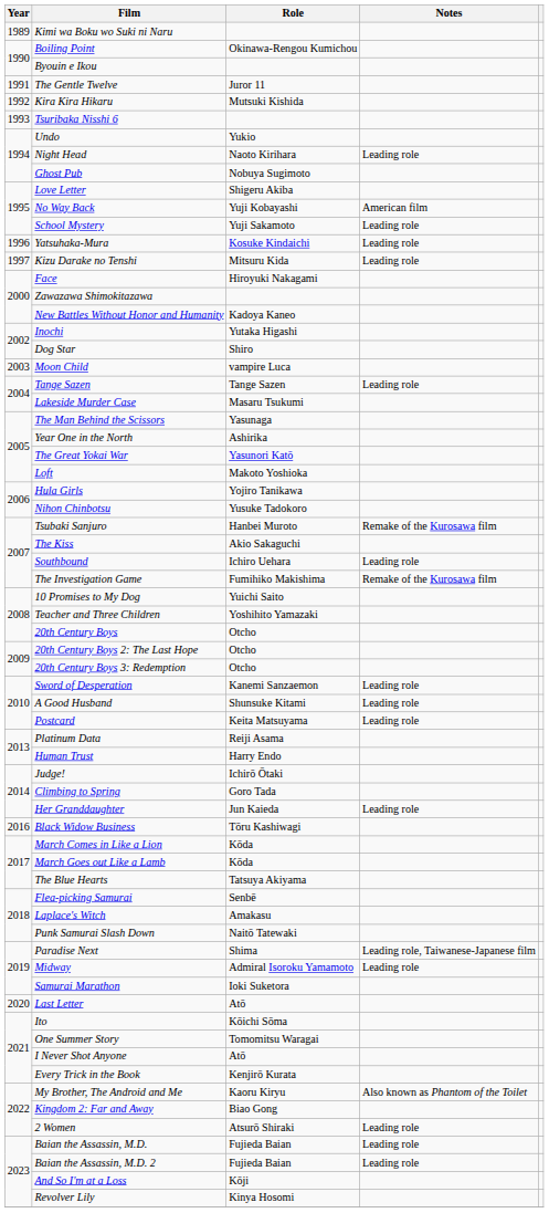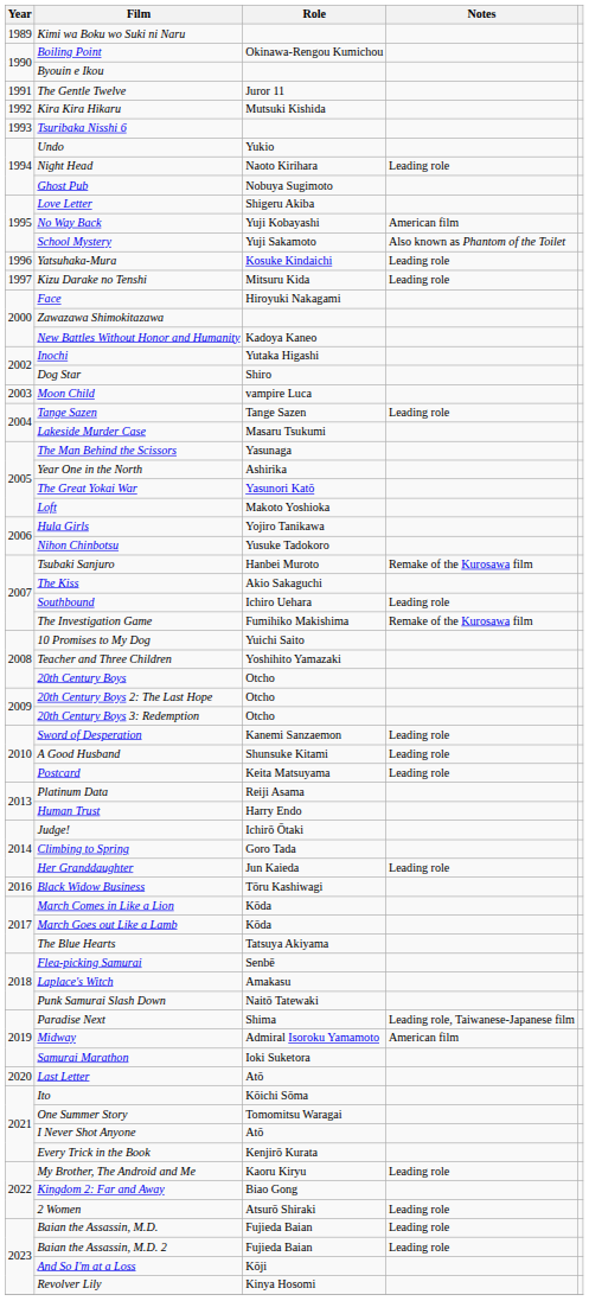 <table class="wikitable sortable plainrowheaders">
 <tr>
 <th>Year</th>
 <th>Film</th>
 <th>Role</th>
 <th class="unsortable">Notes</th>
 <th class="unsortable"></th>
 </tr>
 <tr>
 <td>1989</td>
 <td><em>Kimi wa Boku wo Suki ni Naru</em></td>
 <td></td>
 <td></td>
 <td></td>
 </tr>
 <tr>
 <td rowspan=2>1990</td>
 <td><em><a href='#'>Boiling Point</a></em></td>
 <td>Okinawa-Rengou Kumichou</td>
 <td></td>
 <td></td>
 </tr>
 <tr>
 <td><em>Byouin e Ikou</em></td>
 <td></td>
 <td></td>
 <td></td>
 </tr>
 <tr>
 <td>1991</td>
 <td><em>The Gentle Twelve</em></td>
 <td>Juror 11</td>
 <td></td>
 <td></td>
 </tr>
 <tr>
 <td>1992</td>
 <td><em>Kira Kira Hikaru</em></td>
 <td>Mutsuki Kishida</td>
 <td></td>
 <td></td>
 </tr>
 <tr>
 <td>1993</td>
 <td><em><a href='#'>Tsuribaka Nisshi 6</a></em></td>
 <td></td>
 <td></td>
 <td></td>
 </tr>
 <tr>
 <td rowspan=3>1994</td>
 <td><em>Undo</em></td>
 <td>Yukio</td>
 <td></td>
 <td></td>
 </tr>
 <tr>
 <td><em>Night Head</em></td>
 <td>Naoto Kirihara</td>
 <td>Leading role</td>
 <td></td>
 </tr>
 <tr>
 <td><em><a href='#'>Ghost Pub</a></em></td>
 <td>Nobuya Sugimoto</td>
 <td></td>
 <td></td>
 </tr>
 <tr>
 <td rowspan=3>1995</td>
 <td><em><a href='#'>Love Letter</a></em></td>
 <td>Shigeru Akiba</td>
 <td></td>
 <td></td>
 </tr>
 <tr>
 <td><em><a href='#'>No Way Back</a></em></td>
 <td>Yuji Kobayashi</td>
 <td>American film</td>
 <td></td>
 </tr>
 <tr>
 <td><em><a href='#'>School Mystery</a></em></td>
 <td>Yuji Sakamoto</td>
-<td>Leading role</td>
+<td>Also known as <em>Phantom of the Toilet</em></td>
 <td></td>
 </tr>
 <tr>
 <td>1996</td>
 <td><em>Yatsuhaka-Mura</em></td>
 <td><a href='#'>Kosuke Kindaichi</a></td>
 <td>Leading role</td>
 <td></td>
 </tr>
 <tr>
 <td>1997</td>
 <td><em>Kizu Darake no Tenshi</em></td>
 <td>Mitsuru Kida</td>
 <td>Leading role</td>
 <td></td>
 </tr>
 <tr>
 <td rowspan=3>2000</td>
 <td><em><a href='#'>Face</a></em></td>
 <td>Hiroyuki Nakagami</td>
 <td></td>
 <td></td>
 </tr>
 <tr>
 <td><em>Zawazawa Shimokitazawa</em></td>
 <td></td>
 <td></td>
 <td></td>
 </tr>
 <tr>
 <td><em><a href='#'>New Battles Without Honor and Humanity</a></em></td>
 <td>Kadoya Kaneo</td>
 <td></td>
 <td></td>
 </tr>
 <tr>
 <td rowspan=2>2002</td>
 <td><em><a href='#'>Inochi</a></em></td>
 <td>Yutaka Higashi</td>
 <td></td>
 <td></td>
 </tr>
 <tr>
 <td><em>Dog Star</em></td>
 <td>Shiro</td>
 <td></td>
 <td></td>
 </tr>
 <tr>
 <td>2003</td>
 <td><em><a href='#'>Moon Child</a></em></td>
 <td>vampire Luca</td>
 <td></td>
 <td></td>
 </tr>
 <tr>
 <td rowspan=2>2004</td>
 <td><em><a href='#'>Tange Sazen</a></em></td>
 <td>Tange Sazen</td>
 <td>Leading role</td>
 <td></td>
 </tr>
 <tr>
 <td><em><a href='#'>Lakeside Murder Case</a></em></td>
 <td>Masaru Tsukumi</td>
 <td></td>
 <td></td>
 </tr>
 <tr>
 <td rowspan=4>2005</td>
 <td><em><a href='#'>The Man Behind the Scissors</a></em></td>
 <td>Yasunaga</td>
 <td></td>
 <td></td>
 </tr>
 <tr>
 <td><em>Year One in the North</em></td>
 <td>Ashirika</td>
 <td></td>
 <td></td>
 </tr>
 <tr>
 <td><em><a href='#'>The Great Yokai War</a></em></td>
 <td><a href='#'>Yasunori Katō</a></td>
 <td></td>
 <td></td>
 </tr>
 <tr>
 <td><em><a href='#'>Loft</a></em></td>
 <td>Makoto Yoshioka</td>
 <td></td>
 <td></td>
 </tr>
 <tr>
 <td rowspan=2>2006</td>
 <td><em><a href='#'>Hula Girls</a></em></td>
 <td>Yojiro Tanikawa</td>
 <td></td>
 <td></td>
 </tr>
 <tr>
 <td><em><a href='#'>Nihon Chinbotsu</a></em></td>
 <td>Yusuke Tadokoro</td>
 <td></td>
 <td></td>
 </tr>
 <tr>
 <td rowspan=4>2007</td>
 <td><em>Tsubaki Sanjuro</em></td>
 <td>Hanbei Muroto</td>
 <td>Remake of the <a href='#'>Kurosawa</a> film</td>
 <td></td>
 </tr>
 <tr>
 <td><em><a href='#'>The Kiss</a></em></td>
 <td>Akio Sakaguchi</td>
 <td></td>
 <td></td>
 </tr>
 <tr>
 <td><em><a href='#'>Southbound</a></em></td>
 <td>Ichiro Uehara</td>
 <td>Leading role</td>
 <td></td>
 </tr>
 <tr>
 <td><em>The Investigation Game</em></td>
 <td>Fumihiko Makishima</td>
 <td>Remake of the <a href='#'>Kurosawa</a> film</td>
 <td></td>
 </tr>
 <tr>
 <td rowspan=3>2008</td>
 <td><em>10 Promises to My Dog</em></td>
 <td>Yuichi Saito</td>
 <td></td>
 <td></td>
 </tr>
 <tr>
 <td><em>Teacher and Three Children</em></td>
 <td>Yoshihito Yamazaki</td>
 <td></td>
 <td></td>
 </tr>
 <tr>
 <td><em><a href='#'>20th Century Boys</a></em></td>
 <td>Otcho</td>
 <td></td>
 <td></td>
 </tr>
 <tr>
 <td rowspan=2>2009</td>
 <td><em><a href='#'>20th Century Boys</a> 2: The Last Hope</em></td>
 <td>Otcho</td>
 <td></td>
 <td></td>
 </tr>
 <tr>
 <td><em><a href='#'>20th Century Boys</a> 3: Redemption</em></td>
 <td>Otcho</td>
 <td></td>
 <td></td>
 </tr>
 <tr>
 <td rowspan=3>2010</td>
 <td><em><a href='#'>Sword of Desperation</a></em></td>
 <td>Kanemi Sanzaemon</td>
 <td>Leading role</td>
 <td></td>
 </tr>
 <tr>
 <td><em>A Good Husband</em></td>
 <td>Shunsuke Kitami</td>
 <td>Leading role</td>
 <td></td>
 </tr>
 <tr>
 <td><em><a href='#'>Postcard</a></em></td>
 <td>Keita Matsuyama</td>
 <td>Leading role</td>
 <td></td>
 </tr>
 <tr>
 <td rowspan=2>2013</td>
 <td><em>Platinum Data</em></td>
 <td>Reiji Asama</td>
 <td></td>
 <td></td>
 </tr>
 <tr>
 <td><em><a href='#'>Human Trust</a></em></td>
 <td>Harry Endo</td>
 <td></td>
 <td></td>
 </tr>
 <tr>
 <td rowspan=3>2014</td>
 <td><em>Judge!</em></td>
 <td>Ichirō Ōtaki</td>
 <td></td>
 <td></td>
 </tr>
 <tr>
 <td><em><a href='#'>Climbing to Spring</a></em></td>
 <td>Goro Tada</td>
 <td></td>
 <td></td>
 </tr>
 <tr>
 <td><em><a href='#'>Her Granddaughter</a></em></td>
 <td>Jun Kaieda</td>
 <td>Leading role</td>
 <td></td>
 </tr>
 <tr>
 <td>2016</td>
 <td><em><a href='#'>Black Widow Business</a></em></td>
 <td>Tōru Kashiwagi</td>
 <td></td>
 <td></td>
 </tr>
 <tr>
 <td rowspan=3>2017</td>
 <td><em><a href='#'>March Comes in Like a Lion</a></em></td>
 <td>Kōda</td>
 <td></td>
 <td></td>
 </tr>
 <tr>
 <td><em><a href='#'>March Goes out Like a Lamb</a></em></td>
 <td>Kōda</td>
 <td></td>
 <td></td>
 </tr>
 <tr>
 <td><em>The Blue Hearts</em></td>
 <td>Tatsuya Akiyama</td>
 <td></td>
 <td></td>
 </tr>
 <tr>
 <td rowspan=3>2018</td>
 <td><em><a href='#'>Flea-picking Samurai</a></em></td>
 <td>Senbē</td>
 <td></td>
 <td></td>
 </tr>
 <tr>
 <td><em><a href='#'>Laplace's Witch</a></em></td>
 <td>Amakasu</td>
 <td></td>
 <td></td>
 </tr>
 <tr>
 <td><em>Punk Samurai Slash Down</em></td>
 <td>Naitō Tatewaki</td>
 <td></td>
 <td></td>
 </tr>
 <tr>
 <td rowspan=3>2019</td>
 <td><em>Paradise Next</em></td>
 <td>Shima</td>
 <td>Leading role, Taiwanese-Japanese film</td>
 <td></td>
 </tr>
 <tr>
 <td><em><a href='#'>Midway</a></em></td>
 <td>Admiral <a href='#'>Isoroku Yamamoto</a></td>
-<td>Leading role</td>
+<td>American film</td>
 <td></td>
 </tr>
 <tr>
 <td><em><a href='#'>Samurai Marathon</a></em></td>
 <td>Ioki Suketora</td>
 <td></td>
 <td></td>
 </tr>
 <tr>
 <td rowspan=1>2020</td>
 <td><em><a href='#'>Last Letter</a></em></td>
 <td>Atō</td>
 <td></td>
 <td></td>
 </tr>
 <tr>
 <td rowspan=4>2021</td>
 <td><em>Ito</em></td>
 <td>Kōichi Sōma</td>
 <td></td>
 <td></td>
 </tr>
 <tr>
 <td><em>One Summer Story</em></td>
 <td>Tomomitsu Waragai</td>
 <td></td>
 <td></td>
 </tr>
 <tr>
 <td><em>I Never Shot Anyone</em></td>
 <td>Atō</td>
 <td></td>
 <td></td>
 </tr>
 <tr>
 <td><em>Every Trick in the Book</em></td>
 <td>Kenjirō Kurata</td>
 <td></td>
 <td></td>
 </tr>
 <tr>
 <td rowspan=3>2022</td>
 <td><em>My Brother, The Android and Me</em></td>
 <td>Kaoru Kiryu</td>
-<td>Also known as <em>Phantom of the Toilet</em></td>
+<td>Leading role</td>
 <td></td>
 </tr>
 <tr>
 <td><em><a href='#'>Kingdom 2: Far and Away</a></em></td>
 <td>Biao Gong</td>
 <td></td>
 <td></td>
 </tr>
 <tr>
 <td><em>2 Women</em></td>
 <td>Atsurō Shiraki</td>
 <td>Leading role</td>
 <td></td>
 </tr>
 <tr>
 <td rowspan=4>2023</td>
 <td><em>Baian the Assassin, M.D.</em></td>
 <td>Fujieda Baian</td>
 <td>Leading role</td>
 <td></td>
 </tr>
 <tr>
 <td><em>Baian the Assassin, M.D. 2</em></td>
 <td>Fujieda Baian</td>
 <td>Leading role</td>
 <td></td>
 </tr>
 <tr>
 <td><em><a href='#'>And So I'm at a Loss</a></em></td>
 <td>Kōji</td>
 <td></td>
 <td></td>
 </tr>
 <tr>
 <td><em>Revolver Lily</em></td>
 <td>Kinya Hosomi</td>
 <td></td>
 <td></td>
 </tr>
 <tr>
 </tr>
 </table>
